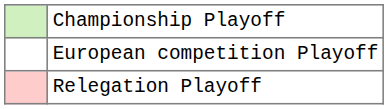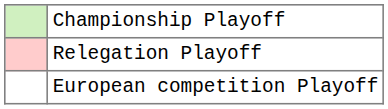 <table bgcolor="#f7f8ff" cellpadding="3" cellspacing="0" border="1" style="font-size: 95%; border: gray solid 1px; border-collapse: collapse;text-align:center;">
 <tr>
 <td style="background: #D0F0C0;" width="20"></td>
 <td bgcolor="#ffffff" align="left">Championship Playoff</td>
 </tr>
 <tr>
+<td style="background: #FFCCCC;" width="20"></td>
+<td bgcolor="#ffffff" align="left">Relegation Playoff</td>
+</tr>
+<tr>
 <td style="background: #FFFFFF;" width="20"></td>
 <td bgcolor="#ffffff" align="left">European competition Playoff</td>
 </tr>
-<tr>
-<td style="background: #FFCCCC;" width="20"></td>
-<td bgcolor="#ffffff" align="left">Relegation Playoff</td>
-</tr>
 </table>
